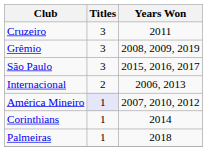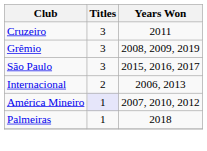 <table class="wikitable sortable">
 <tr>
 <th>Club</th>
 <th>Titles</th>
 <th>Years Won</th>
 </tr>
 <tr>
 <td> <a href='#'>Cruzeiro</a></td>
 <td align="center">3</td>
 <td align="center">2011</td>
 </tr>
 <tr>
 <td> <a href='#'>Grêmio</a></td>
 <td align="center">3</td>
 <td align="center">2008, 2009, 2019</td>
 </tr>
 <tr>
 <td> <a href='#'>São Paulo</a></td>
 <td align="center">3</td>
 <td align="center">2015, 2016, 2017</td>
 </tr>
 <tr>
 <td> <a href='#'>Internacional</a></td>
 <td align="center">2</td>
 <td align="center">2006, 2013</td>
 </tr>
 <tr>
 <td> <a href='#'>América Mineiro</a></td>
 <td align="center" style="background: lavender;">1</td>
 <td align="center">2007, 2010, 2012</td>
 </tr>
 <tr>
-<td> <a href='#'>Corinthians</a></td>
-<td align="center">1</td>
-<td align="center">2014</td>
-</tr>
-<tr>
 <td> <a href='#'>Palmeiras</a></td>
 <td align="center">1</td>
 <td align="center">2018</td>
 </tr>
 <tr>
 </tr>
 </table>
